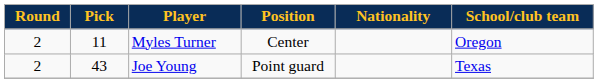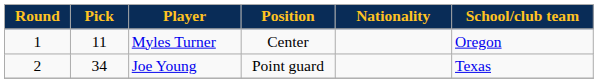 <table class="wikitable sortable sortable">
 <tr>
 <th style="background:#092c57; color:#ffc322" width=" 75px">Round</th>
 <th style="background:#092c57; color:#ffc322" width=" 75px">Pick</th>
 <th style="background:#092c57; color:#ffc322" width="175px">Player</th>
 <th style="background:#092c57; color:#ffc322" width="125px">Position</th>
 <th style="background:#092c57; color:#ffc322" width="150px">Nationality</th>
 <th style="background:#092c57; color:#ffc322" width="200px">School/club team</th>
 </tr>
 <tr>
-<td align=center>2</td>
+<td align=center>1</td>
 <td align=center>11</td>
 <td><a href='#'>Myles Turner</a></td>
 <td align=center>Center</td>
 <td></td>
 <td><a href='#'>Oregon</a></td>
 </tr>
 <tr>
 <td align=center>2</td>
-<td align=center>43</td>
+<td align=center>34</td>
 <td><a href='#'>Joe Young</a></td>
 <td align=center>Point guard</td>
 <td></td>
 <td><a href='#'>Texas</a></td>
 </tr>
 <tr>
 </tr>
 </table>
